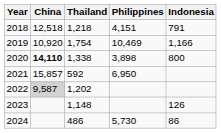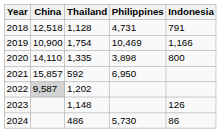 <table class="wikitable">
 <tr>
 <th>Year</th>
 <th>China</th>
 <th>Thailand</th>
 <th>Philippines</th>
 <th>Indonesia</th>
 </tr>
 <tr>
 <td>2018</td>
 <td>12,518</td>
-<td>1,218</td>
-<td>4,151</td>
+<td>1,128</td>
+<td>4,731</td>
 <td>791</td>
 </tr>
 <tr>
 <td>2019</td>
-<td>10,920</td>
+<td>10,900</td>
 <td>1,754</td>
 <td>10,469</td>
 <td>1,166</td>
 </tr>
 <tr>
 <td>2020</td>
-<td><strong>14,110</strong></td>
-<td>1,338</td>
+<td>14,110</td>
+<td>1,335</td>
 <td>3,898</td>
 <td>800</td>
 </tr>
 <tr>
 <td>2021</td>
 <td>15,857</td>
 <td>592</td>
 <td>6,950</td>
 <td></td>
 </tr>
 <tr>
 <td>2022</td>
 <td style="background: lightgrey;">9,587</td>
 <td>1,202</td>
 <td></td>
 <td></td>
 </tr>
 <tr>
 <td>2023</td>
 <td></td>
 <td>1,148</td>
 <td></td>
 <td>126</td>
 </tr>
 <tr>
 <td>2024</td>
 <td></td>
 <td>486</td>
 <td>5,730</td>
 <td>86</td>
 </tr>
 </table>
